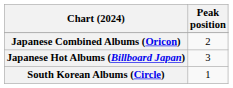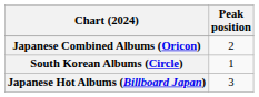 <table class="wikitable plainrowheaders sortable" style="text-align:center">
 <tr>
 <th scope="col">Chart (2024)</th>
 <th scope="col">Peak<br>position</th>
 </tr>
 <tr>
 </tr>
 <tr>
 <th scope="row">Japanese Combined Albums (<a href='#'>Oricon</a>)</th>
 <td>2</td>
 </tr>
 <tr>
+<th scope="row">South Korean Albums (<a href='#'>Circle</a>)</th>
+<td>1</td>
+</tr>
+<tr>
 <th scope="row">Japanese Hot Albums (<em><a href='#'>Billboard Japan</a></em>)</th>
 <td>3</td>
 </tr>
-<tr>
-<th scope="row">South Korean Albums (<a href='#'>Circle</a>)</th>
-<td>1</td>
-</tr>
 </table>
